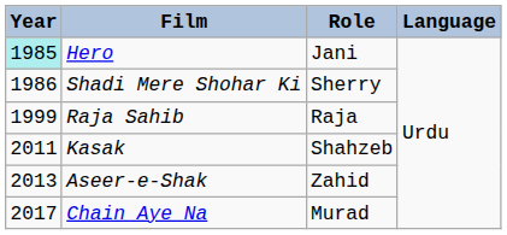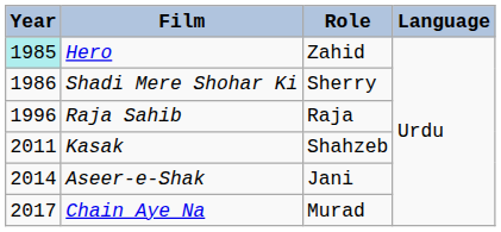 <table class="wikitable sortable plainrowheaders">
 <tr>
 <th style="background:#B0C4DE;">Year</th>
 <th style="background:#B0C4DE;">Film</th>
 <th style="background:#B0C4DE;">Role</th>
 <th style="background:#B0C4DE;">Language</th>
 </tr>
 <tr>
 <td style="background: paleturquoise;">1985</td>
 <td><em><a href='#'>Hero</a></em></td>
-<td>Jani</td>
+<td>Zahid</td>
 <td rowspan="6">Urdu</td>
 </tr>
 <tr>
 <td>1986</td>
 <td><em>Shadi Mere Shohar Ki</em></td>
 <td>Sherry</td>
 </tr>
 <tr>
-<td>1999</td>
+<td>1996</td>
 <td><em>Raja Sahib</em></td>
 <td>Raja</td>
 </tr>
 <tr>
 <td>2011</td>
 <td><em>Kasak</em></td>
 <td>Shahzeb</td>
 </tr>
 <tr>
-<td>2013</td>
+<td>2014</td>
 <td><em>Aseer-e-Shak</em></td>
-<td>Zahid</td>
+<td>Jani</td>
 </tr>
 <tr>
 <td>2017</td>
 <td><em><a href='#'>Chain Aye Na</a></em></td>
 <td>Murad</td>
 </tr>
 </table>
